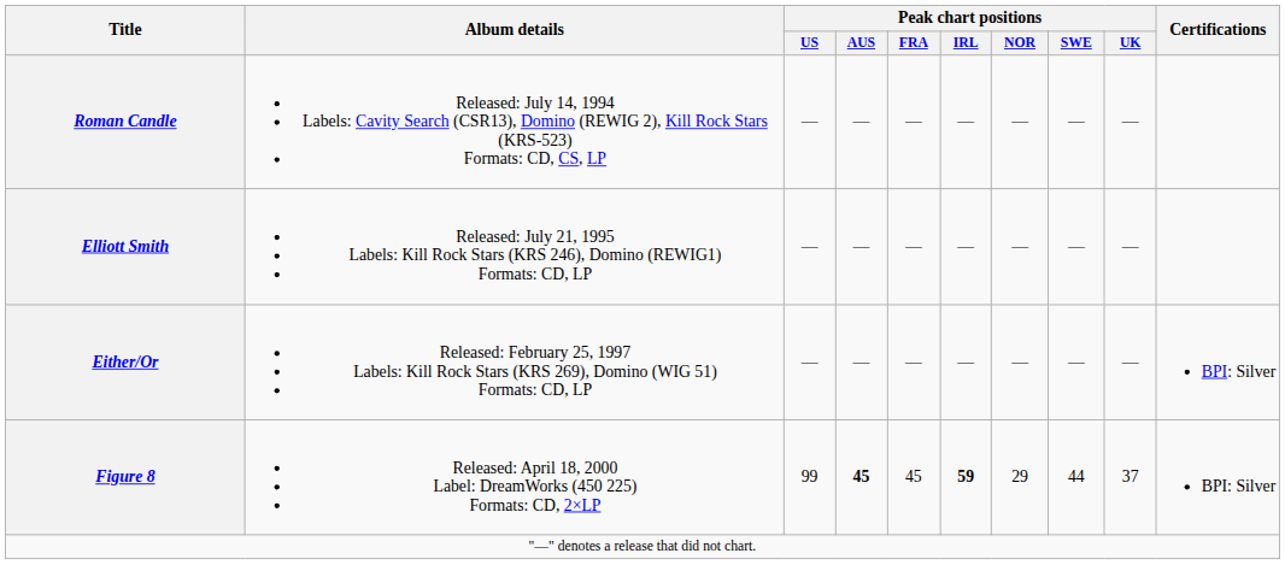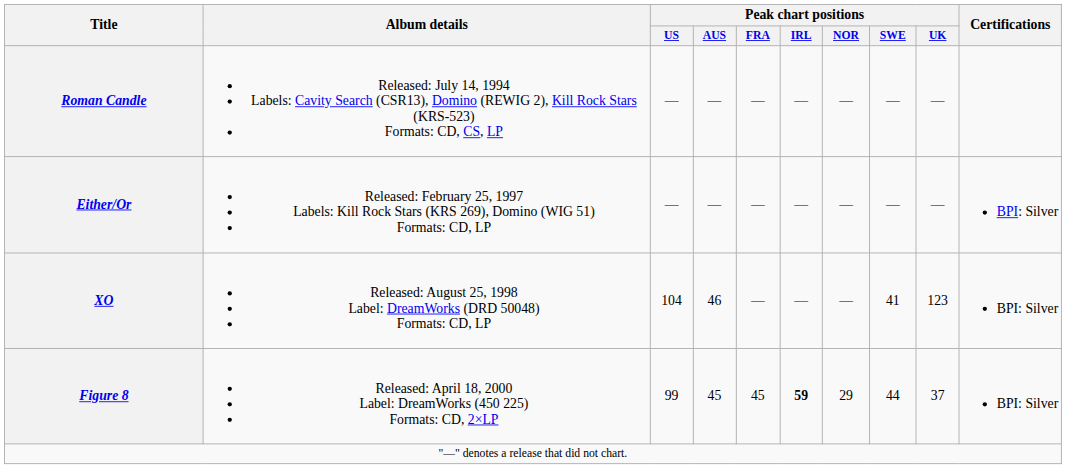 <table class="wikitable plainrowheaders" style="text-align: center; ">
 <tr>
 <th scope="col" rowspan="2" style="width:14em;">Title</th>
 <th scope="col" rowspan="2" style="width:32em;">Album details</th>
 <th scope="col" colspan="7" style="width:22em;">Peak chart positions</th>
 <th scope="col" rowspan="2">Certifications</th>
 </tr>
 <tr>
 <th style="width:2em; font-size:85%;"><a href='#'>US</a><br></th>
 <th style="width:2em; font-size:85%;"><a href='#'>AUS</a><br></th>
 <th style="width:2em; font-size:85%;"><a href='#'>FRA</a><br></th>
 <th style="width:2em; font-size:85%;"><a href='#'>IRL</a><br></th>
 <th style="width:2em; font-size:85%;"><a href='#'>NOR</a><br></th>
 <th style="width:2em; font-size:85%;"><a href='#'>SWE</a><br></th>
 <th style="width:2em; font-size:85%;"><a href='#'>UK</a><br></th>
 </tr>
 <tr>
 <th scope="row"><em><a href='#'>Roman Candle</a></em></th>
 <td><br><ul><li>Released: July 14, 1994</li><li>Labels: <a href='#'>Cavity Search</a> (CSR13), <a href='#'>Domino</a> (REWIG 2), <a href='#'>Kill Rock Stars</a> (KRS-523)</li><li>Formats: CD, <a href='#'>CS</a>, <a href='#'>LP</a></li></ul></td>
 <td style="text-align: center; ">—</td>
 <td style="text-align: center; ">—</td>
 <td style="text-align: center; ">—</td>
 <td style="text-align: center; ">—</td>
 <td style="text-align: center; ">—</td>
 <td style="text-align: center; ">—</td>
 <td style="text-align: center; ">—</td>
 <td></td>
 </tr>
 <tr>
-<th scope="row"><em><a href='#'>Elliott Smith</a></em></th>
-<td><br><ul><li>Released: July 21, 1995</li><li>Labels: Kill Rock Stars (KRS 246), Domino (REWIG1)</li><li>Formats: CD, LP</li></ul></td>
-<td style="text-align: center; ">—</td>
-<td style="text-align: center; ">—</td>
-<td style="text-align: center; ">—</td>
-<td style="text-align: center; ">—</td>
-<td style="text-align: center; ">—</td>
-<td style="text-align: center; ">—</td>
-<td style="text-align: center; ">—</td>
-<td></td>
-</tr>
-<tr>
 <th scope="row"><em><a href='#'>Either/Or</a></em></th>
 <td><br><ul><li>Released: February 25, 1997</li><li>Labels: Kill Rock Stars (KRS 269), Domino (WIG 51)</li><li>Formats: CD, LP</li></ul></td>
 <td style="text-align: center; ">—</td>
 <td style="text-align: center; ">—</td>
 <td style="text-align: center; ">—</td>
 <td style="text-align: center; ">—</td>
 <td style="text-align: center; ">—</td>
 <td style="text-align: center; ">—</td>
 <td style="text-align: center; ">—</td>
 <td><br><ul><li><a href='#'>BPI</a>: Silver</li></ul></td>
 </tr>
 <tr>
+<th scope="row"><em><a href='#'>XO</a></em></th>
+<td><br><ul><li>Released: August 25, 1998</li><li>Label: <a href='#'>DreamWorks</a> (DRD 50048)</li><li>Formats: CD, LP</li></ul></td>
+<td style="text-align: center; ">104</td>
+<td style="text-align: center; ">46</td>
+<td style="text-align: center; ">—</td>
+<td style="text-align: center; ">—</td>
+<td style="text-align: center; ">—</td>
+<td style="text-align: center; ">41</td>
+<td style="text-align: center; ">123</td>
+<td><br><ul><li>BPI: Silver</li></ul></td>
+</tr>
+<tr>
 <th scope="row"><em><a href='#'>Figure 8</a></em></th>
 <td><br><ul><li>Released: April 18, 2000</li><li>Label: DreamWorks (450 225)</li><li>Formats: CD, <a href='#'>2×LP</a></li></ul></td>
 <td style="text-align: center; ">99</td>
-<td style="text-align: center; "><strong>45</strong></td>
+<td style="text-align: center; ">45</td>
 <td style="text-align: center; ">45</td>
 <td style="text-align: center; "><strong>59</strong></td>
 <td style="text-align: center; ">29</td>
 <td style="text-align: center; ">44</td>
 <td style="text-align: center; ">37</td>
 <td><br><ul><li>BPI: Silver</li></ul></td>
 </tr>
 <tr>
 <td colspan="10" style="text-align: center; font-size:85%">"—" denotes a release that did not chart.</td>
 </tr>
 </table>
